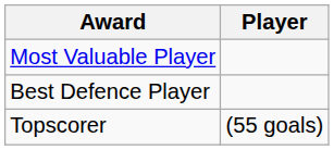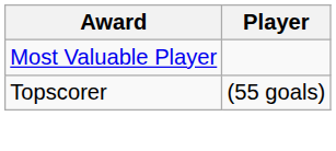 <table class="wikitable">
 <tr>
 <th>Award</th>
 <th>Player</th>
 </tr>
 <tr>
 <td><a href='#'>Most Valuable Player</a></td>
 <td></td>
 </tr>
 <tr>
-<td>Best Defence Player</td>
-<td></td>
-</tr>
-<tr>
 <td>Topscorer</td>
 <td> (55 goals)</td>
 </tr>
 </table>
